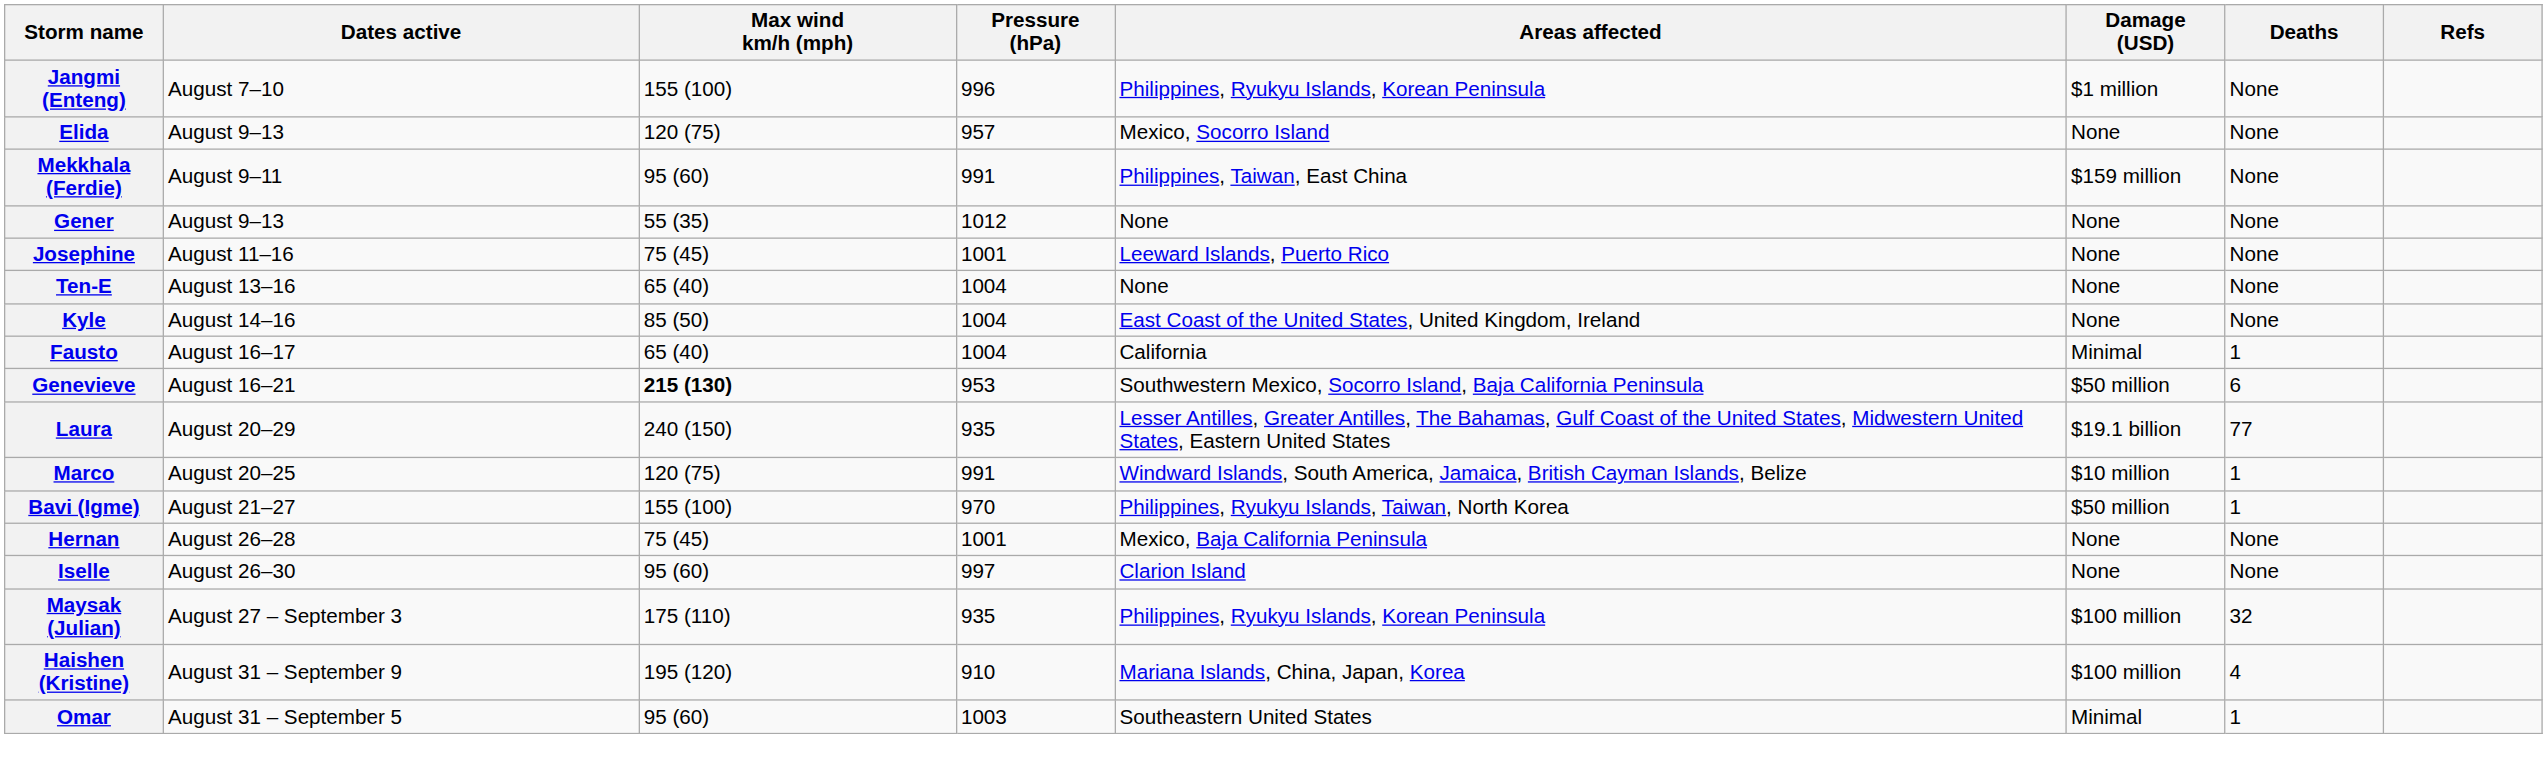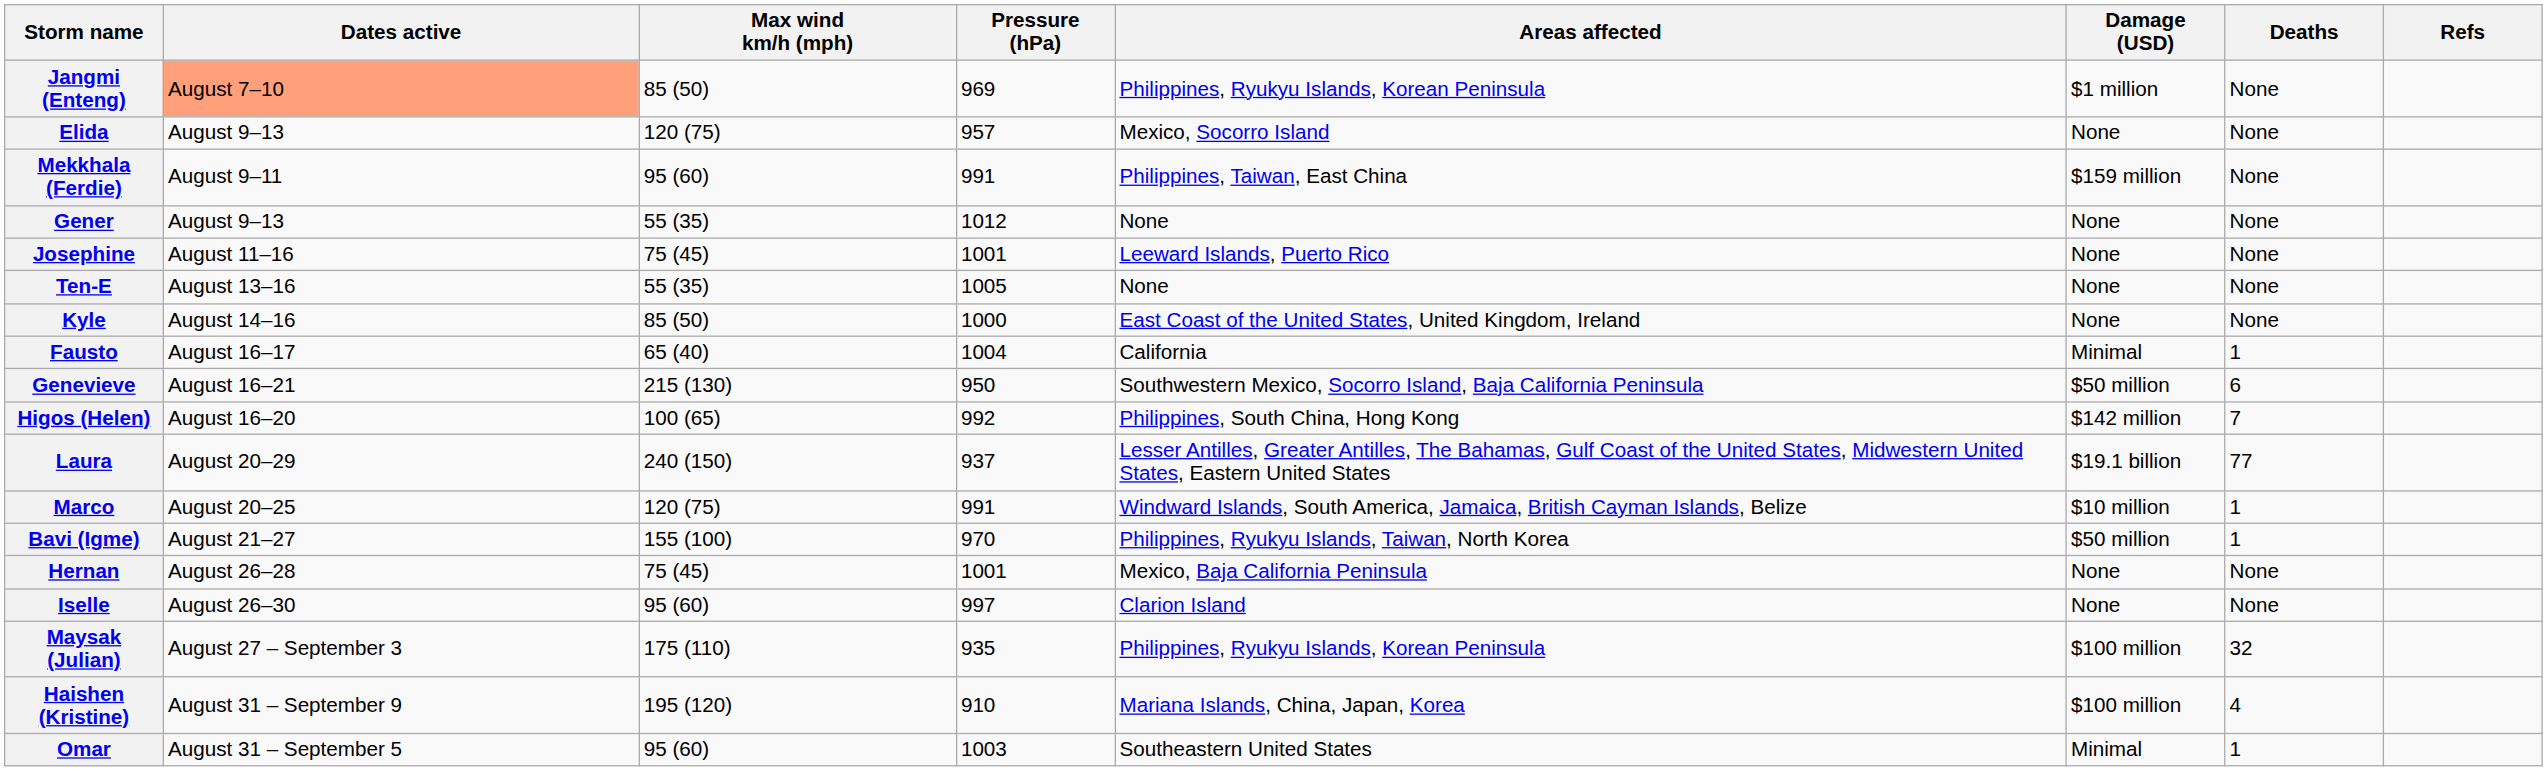 <table class="wikitable sortable">
 <tr>
 <th width="5%">Storm name</th>
 <th width="15%">Dates active</th>
 <th width="10%">Max wind<br>km/h (mph)</th>
 <th width="5%">Pressure<br>(hPa)</th>
 <th width="30%">Areas affected</th>
 <th width="5%">Damage<br>(USD)</th>
 <th width="5%">Deaths</th>
 <th width="5%">Refs</th>
 </tr>
 <tr>
 <th><a href='#'>Jangmi (Enteng)</a></th>
-<td>August 7–10</td>
-<td>155 (100)</td>
-<td>996</td>
+<td style="background: lightsalmon;">August 7–10</td>
+<td>85 (50)</td>
+<td>969</td>
 <td><a href='#'>Philippines</a>, <a href='#'>Ryukyu Islands</a>, <a href='#'>Korean Peninsula</a></td>
 <td>$1 million</td>
 <td>None</td>
 <td></td>
 </tr>
 <tr>
 <th><a href='#'>Elida</a></th>
 <td>August 9–13</td>
 <td>120 (75)</td>
 <td>957</td>
 <td>Mexico, <a href='#'>Socorro Island</a></td>
 <td>None</td>
 <td>None</td>
 <td></td>
 </tr>
 <tr>
 <th><a href='#'>Mekkhala (Ferdie)</a></th>
 <td>August 9–11</td>
 <td>95 (60)</td>
 <td>991</td>
 <td><a href='#'>Philippines</a>, <a href='#'>Taiwan</a>, East China</td>
 <td>$159 million</td>
 <td>None</td>
 <td></td>
 </tr>
 <tr>
 <th><a href='#'>Gener</a></th>
 <td>August 9–13</td>
 <td>55 (35)</td>
 <td>1012</td>
 <td>None</td>
 <td>None</td>
 <td>None</td>
 <td></td>
 </tr>
 <tr>
 <th><a href='#'>Josephine</a></th>
 <td>August 11–16</td>
 <td>75 (45)</td>
 <td>1001</td>
 <td><a href='#'>Leeward Islands</a>, <a href='#'>Puerto Rico</a></td>
 <td>None</td>
 <td>None</td>
 <td></td>
 </tr>
 <tr>
 <th><a href='#'>Ten-E</a></th>
 <td>August 13–16</td>
-<td>65 (40)</td>
-<td>1004</td>
+<td>55 (35)</td>
+<td>1005</td>
 <td>None</td>
 <td>None</td>
 <td>None</td>
 <td></td>
 </tr>
 <tr>
 <th><a href='#'>Kyle</a></th>
 <td>August 14–16</td>
 <td>85 (50)</td>
-<td>1004</td>
+<td>1000</td>
 <td><a href='#'>East Coast of the United States</a>, United Kingdom, Ireland</td>
 <td>None</td>
 <td>None</td>
 <td></td>
 </tr>
 <tr>
 <th><a href='#'>Fausto</a></th>
 <td>August 16–17</td>
 <td>65 (40)</td>
 <td>1004</td>
 <td>California</td>
 <td>Minimal</td>
 <td>1</td>
 <td></td>
 </tr>
 <tr>
 <th><a href='#'>Genevieve</a></th>
 <td>August 16–21</td>
-<td><strong>215 (130)</strong></td>
-<td>953</td>
+<td>215 (130)</td>
+<td>950</td>
 <td>Southwestern Mexico, <a href='#'>Socorro Island</a>, <a href='#'>Baja California Peninsula</a></td>
 <td>$50 million</td>
 <td>6</td>
 <td></td>
 </tr>
 <tr>
+<th><a href='#'>Higos (Helen)</a></th>
+<td>August 16–20</td>
+<td>100 (65)</td>
+<td>992</td>
+<td><a href='#'>Philippines</a>, South China, Hong Kong</td>
+<td>$142 million</td>
+<td>7</td>
+<td></td>
+</tr>
+<tr>
 <th><a href='#'>Laura</a></th>
 <td>August 20–29</td>
 <td>240 (150)</td>
-<td>935</td>
+<td>937</td>
 <td><a href='#'>Lesser Antilles</a>, <a href='#'>Greater Antilles</a>, <a href='#'>The Bahamas</a>, <a href='#'>Gulf Coast of the United States</a>, <a href='#'>Midwestern United States</a>, Eastern United States</td>
 <td>$19.1 billion</td>
 <td>77</td>
 <td></td>
 </tr>
 <tr>
 <th><a href='#'>Marco</a></th>
 <td>August 20–25</td>
 <td>120 (75)</td>
 <td>991</td>
 <td><a href='#'>Windward Islands</a>, South America, <a href='#'>Jamaica</a>, <a href='#'>British Cayman Islands</a>, Belize</td>
 <td>$10 million</td>
 <td>1</td>
 <td></td>
 </tr>
 <tr>
 <th><a href='#'>Bavi (Igme)</a></th>
 <td>August 21–27</td>
 <td>155 (100)</td>
 <td>970</td>
 <td><a href='#'>Philippines</a>, <a href='#'>Ryukyu Islands</a>, <a href='#'>Taiwan</a>, North Korea</td>
 <td>$50 million</td>
 <td>1</td>
 <td></td>
 </tr>
 <tr>
 <th><a href='#'>Hernan</a></th>
 <td>August 26–28</td>
 <td>75 (45)</td>
 <td>1001</td>
 <td>Mexico, <a href='#'>Baja California Peninsula</a></td>
 <td>None</td>
 <td>None</td>
 <td></td>
 </tr>
 <tr>
 <th><a href='#'>Iselle</a></th>
 <td>August 26–30</td>
 <td>95 (60)</td>
 <td>997</td>
 <td><a href='#'>Clarion Island</a></td>
 <td>None</td>
 <td>None</td>
 <td></td>
 </tr>
 <tr>
 <th><a href='#'>Maysak (Julian)</a></th>
 <td>August 27 – September 3</td>
 <td>175 (110)</td>
 <td>935</td>
 <td><a href='#'>Philippines</a>, <a href='#'>Ryukyu Islands</a>, <a href='#'>Korean Peninsula</a></td>
 <td>$100 million</td>
 <td>32</td>
 <td></td>
 </tr>
 <tr>
 <th><a href='#'>Haishen (Kristine)</a></th>
 <td>August 31 – September 9</td>
 <td>195 (120)</td>
 <td>910</td>
 <td><a href='#'>Mariana Islands</a>, China, Japan, <a href='#'>Korea</a></td>
 <td>$100 million</td>
 <td>4</td>
 <td></td>
 </tr>
 <tr>
 <th><a href='#'>Omar</a></th>
 <td>August 31 – September 5</td>
 <td>95 (60)</td>
 <td>1003</td>
 <td>Southeastern United States</td>
 <td>Minimal</td>
 <td>1</td>
 <td></td>
 </tr>
 </table>
